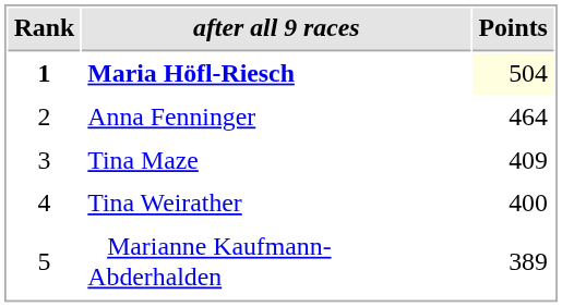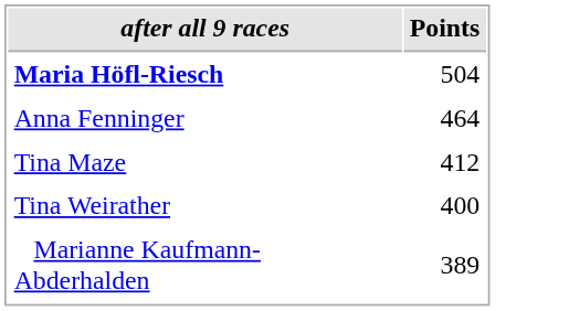 <table cellspacing="1" cellpadding="3" style="border:1px solid #aaa; font-size:86%;">
 <tr style="background:#e4e4e4;">
-<th style="border-bottom:1px solid #aaa; width:10px;">Rank</th>
 <th style="border-bottom:1px solid #aaa; width:200px;"><strong><em>after all 9 races</em></strong></th>
 <th style="border-bottom:1px solid #aaa; width:20px;">Points</th>
 </tr>
 <tr>
-<td style="text-align:center;"><strong>1</strong></td>
 <td> <strong><a href='#'>Maria Höfl-Riesch</a></strong></td>
-<td align="right" style="background: lightyellow;">504</td>
+<td align="right">504</td>
 </tr>
 <tr>
-<td style="text-align:center;">2</td>
 <td> <a href='#'>Anna Fenninger</a></td>
 <td align="right">464</td>
 </tr>
 <tr>
-<td style="text-align:center;">3</td>
 <td> <a href='#'>Tina Maze</a></td>
-<td align="right">409</td>
+<td align="right">412</td>
 </tr>
 <tr>
-<td style="text-align:center;">4</td>
 <td> <a href='#'>Tina Weirather</a></td>
 <td align="right">400</td>
 </tr>
 <tr>
-<td style="text-align:center;">5</td>
 <td>   <a href='#'>Marianne Kaufmann-Abderhalden</a></td>
 <td align="right">389</td>
 </tr>
 </table>
